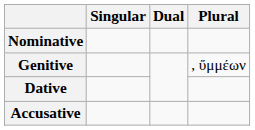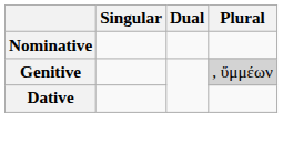 <table class="wikitable">
 <tr>
 <th></th>
 <th>Singular</th>
 <th>Dual</th>
 <th>Plural</th>
 </tr>
 <tr>
 <th>Nominative</th>
 <td></td>
 <td></td>
 <td></td>
 </tr>
 <tr>
 <th>Genitive</th>
 <td></td>
 <td rowspan="2"></td>
-<td>, ὔμμέων</td>
+<td style="background: lightgrey;">, ὔμμέων</td>
 </tr>
 <tr>
 <th>Dative</th>
 <td></td>
 <td></td>
 </tr>
-<tr>
-<th>Accusative</th>
-<td></td>
-<td></td>
-<td></td>
-</tr>
 </table>
